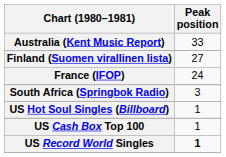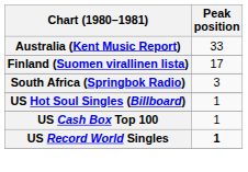 <table class="wikitable sortable plainrowheaders" style="text-align:center">
 <tr>
 <th>Chart (1980–1981)</th>
 <th>Peak<br>position</th>
 </tr>
 <tr>
 <th scope="row">Australia (<a href='#'>Kent Music Report</a>)</th>
 <td>33</td>
 </tr>
 <tr>
 </tr>
 <tr>
 </tr>
 <tr>
 <th scope="row">Finland (<a href='#'>Suomen virallinen lista</a>)</th>
-<td>27</td>
-</tr>
-<tr>
-<th scope="row">France (<a href='#'>IFOP</a>)</th>
-<td>24</td>
+<td>17</td>
 </tr>
 <tr>
 </tr>
 <tr>
 </tr>
 <tr>
 </tr>
 <tr>
 </tr>
 <tr>
 <th scope="row">South Africa (<a href='#'>Springbok Radio</a>)</th>
 <td>3</td>
 </tr>
 <tr>
 </tr>
 <tr>
 </tr>
 <tr>
 </tr>
 <tr>
 </tr>
 <tr>
 <th scope="row">US <a href='#'>Hot Soul Singles</a> (<em><a href='#'>Billboard</a></em>)</th>
 <td>1</td>
 </tr>
 <tr>
 </tr>
 <tr>
 <th scope="row">US <em><a href='#'>Cash Box</a></em> Top 100</th>
 <td>1</td>
 </tr>
 <tr>
 <th scope="row">US <em><a href='#'>Record World</a></em> Singles</th>
 <td><strong>1</strong></td>
 </tr>
 <tr>
 </tr>
 </table>
